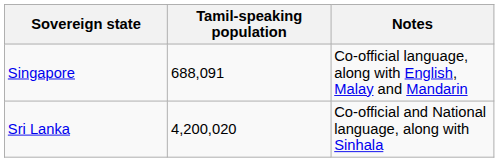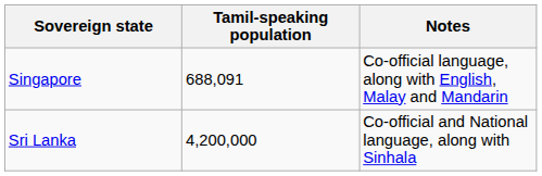 <table class="wikitable sortable">
 <tr>
 <th width=170px>Sovereign state</th>
 <th width=170px>Tamil-speaking population</th>
 <th width="170px">Notes</th>
 </tr>
 <tr>
 <td> <a href='#'>Singapore</a></td>
 <td align="left">688,091</td>
 <td>Co-official language, along with <a href='#'>English</a>, <a href='#'>Malay</a> and <a href='#'>Mandarin</a></td>
 </tr>
 <tr>
 <td> <a href='#'>Sri Lanka</a></td>
-<td align="left">4,200,020</td>
+<td align="left">4,200,000</td>
 <td>Co-official and National language, along with <a href='#'>Sinhala</a></td>
 </tr>
 </table>
